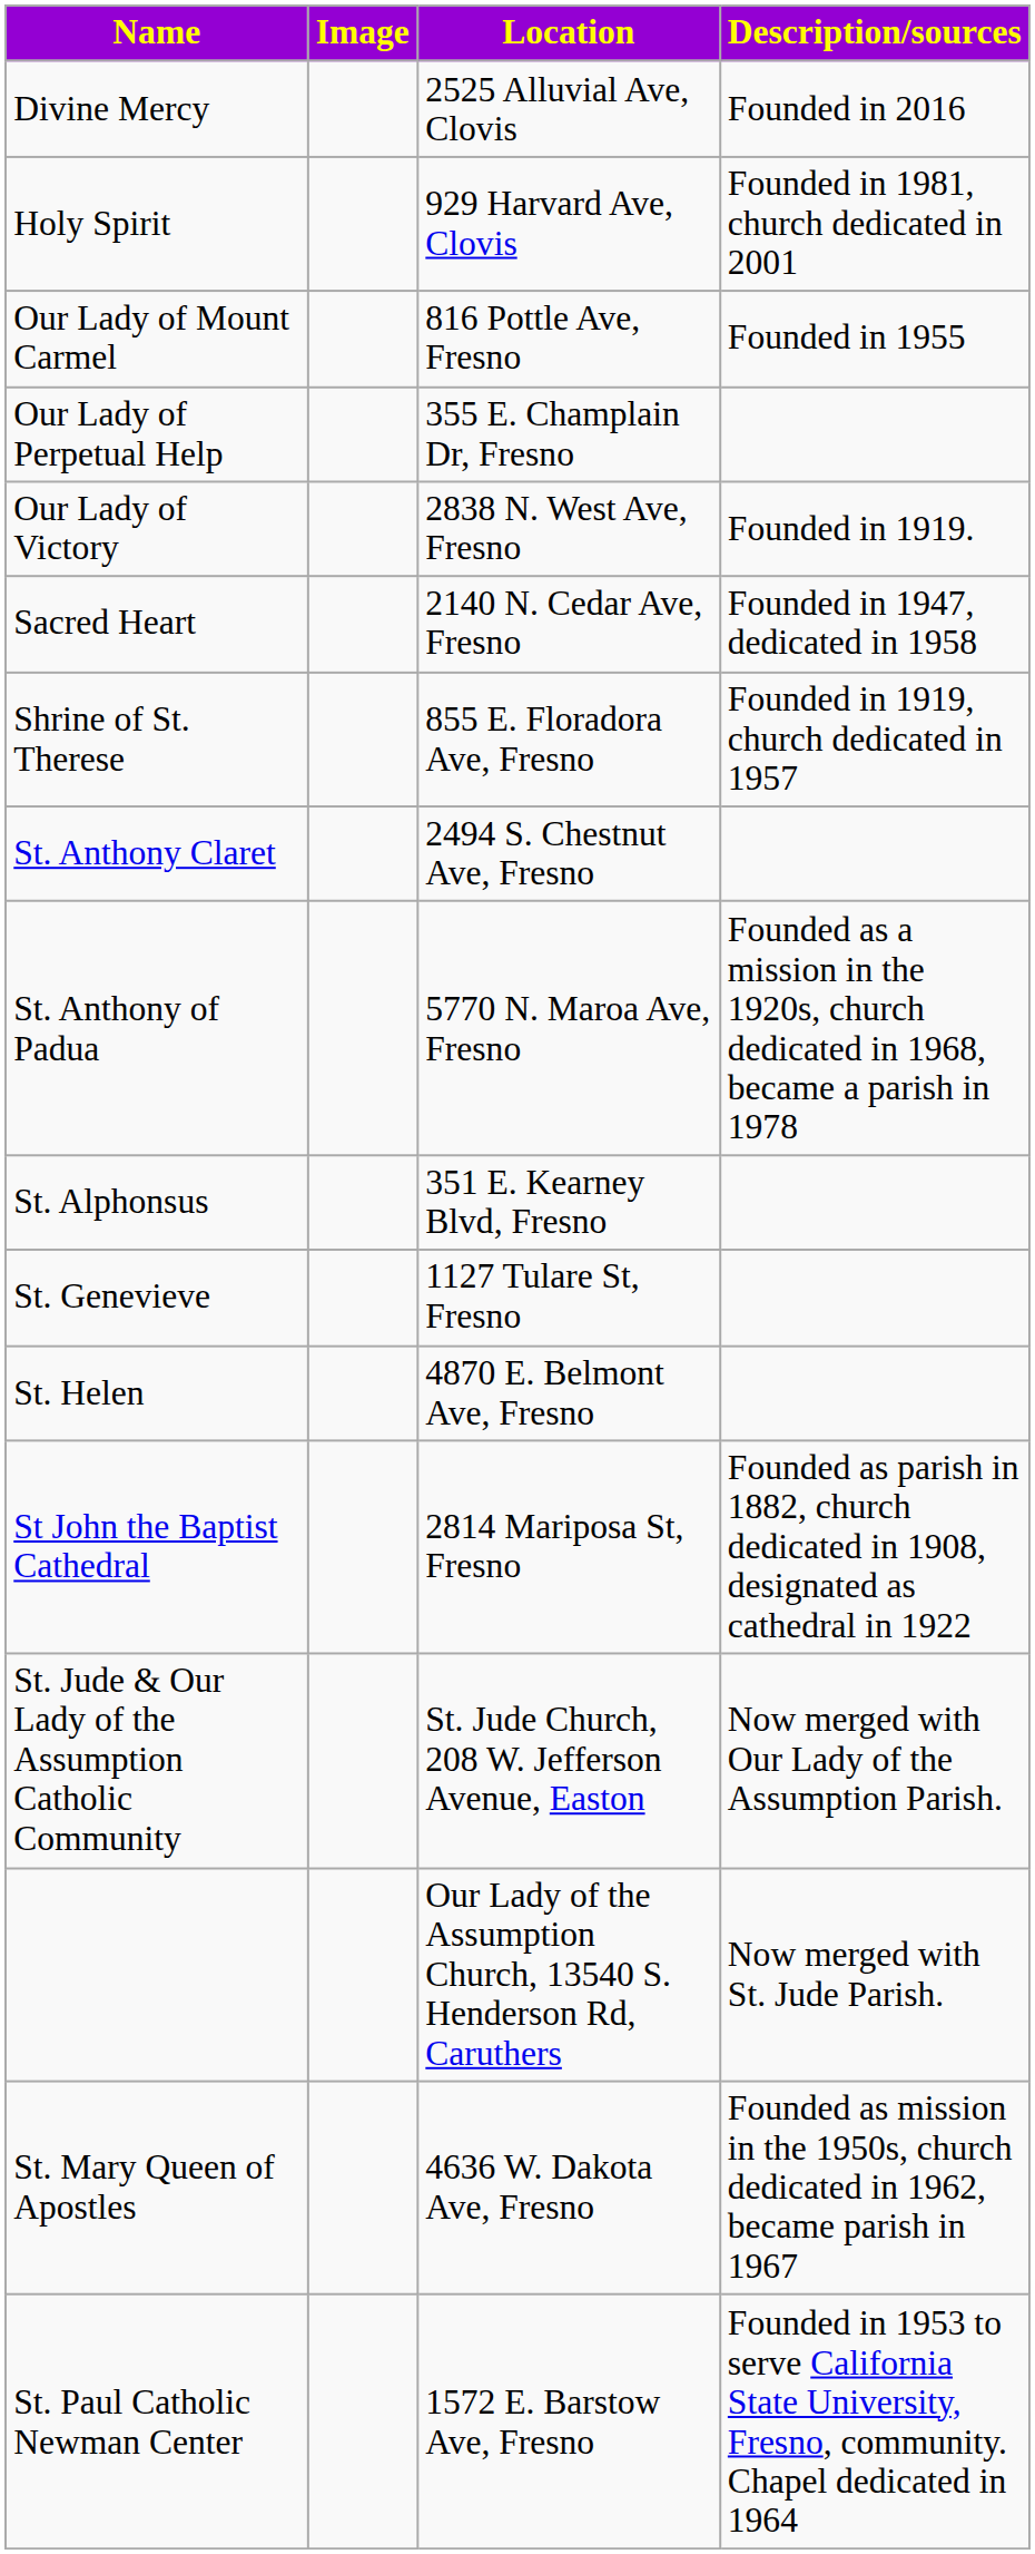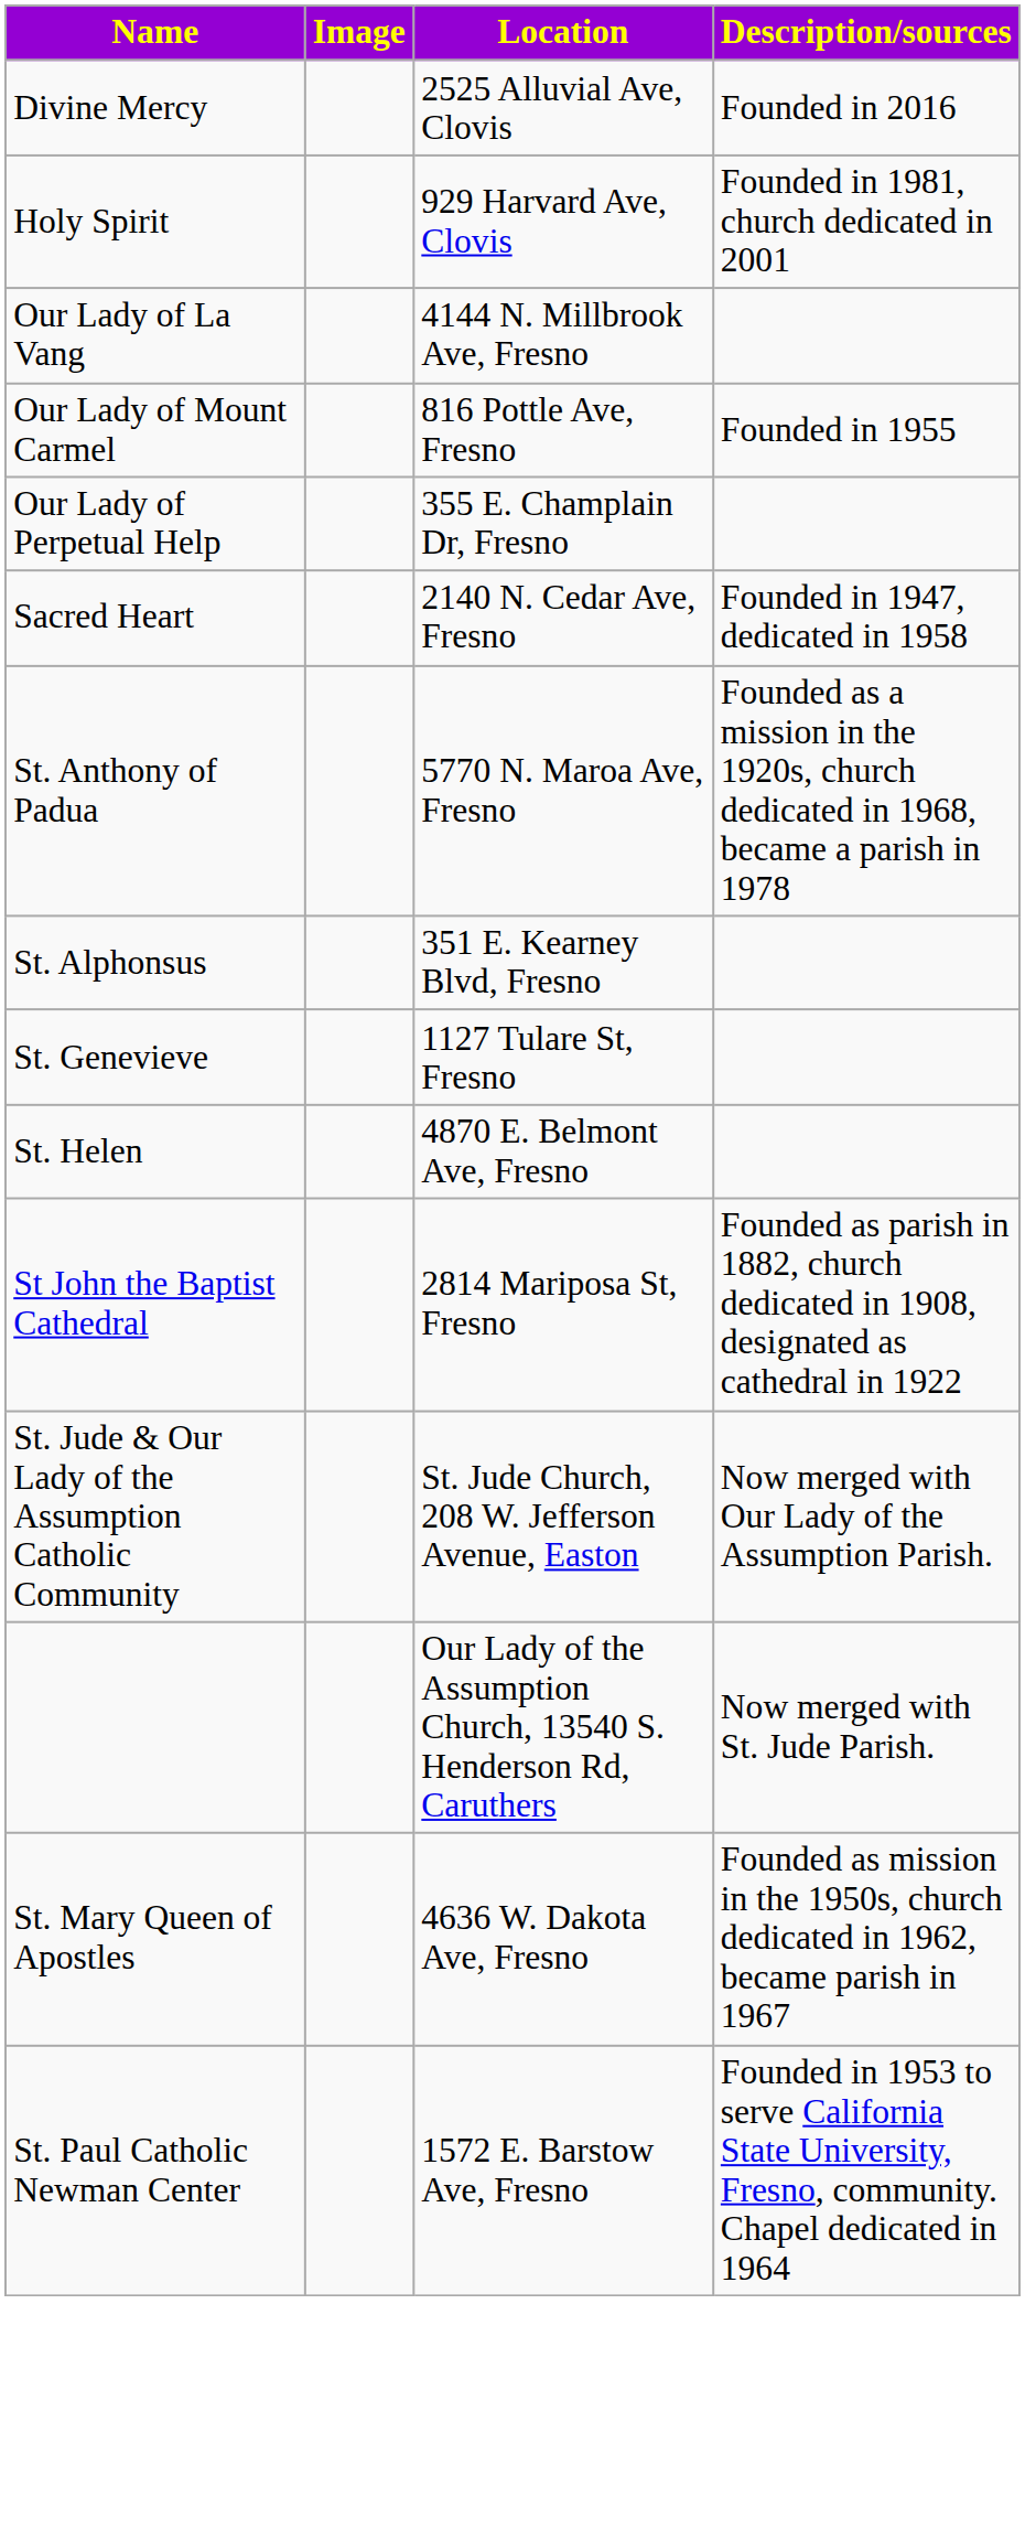 <table class="wikitable sortable" style="width:75%">
 <tr>
 <th style="background:darkviolet; color:yellow;" width="30%"><strong>Name</strong></th>
 <th style="background:darkviolet; color:yellow;" width="10%"><strong>Image</strong></th>
 <th style="background:darkviolet; color:yellow;" width="30%"><strong>Location</strong></th>
 <th style="background:darkviolet; color:yellow;" width="30%"><strong>Description/sources</strong></th>
 </tr>
 <tr>
 <td>Divine Mercy</td>
 <td></td>
 <td>2525 Alluvial Ave, Clovis</td>
 <td>Founded in 2016</td>
 </tr>
 <tr>
 <td>Holy Spirit</td>
 <td></td>
 <td>929 Harvard Ave, <a href='#'>Clovis</a></td>
 <td>Founded in 1981, church dedicated in 2001</td>
 </tr>
 <tr>
+<td>Our Lady of La Vang</td>
+<td></td>
+<td>4144 N. Millbrook Ave, Fresno</td>
+<td></td>
+</tr>
+<tr>
 <td>Our Lady of Mount Carmel</td>
 <td></td>
 <td>816 Pottle Ave, Fresno</td>
 <td>Founded in 1955</td>
 </tr>
 <tr>
 <td>Our Lady of Perpetual Help</td>
 <td></td>
 <td>355 E. Champlain Dr, Fresno</td>
 <td></td>
 </tr>
 <tr>
-<td>Our Lady of Victory</td>
-<td></td>
-<td>2838 N. West Ave, Fresno</td>
-<td>Founded in 1919.</td>
-</tr>
-<tr>
 <td>Sacred Heart</td>
 <td></td>
 <td>2140 N. Cedar Ave, Fresno</td>
 <td>Founded in 1947, dedicated in 1958</td>
-</tr>
-<tr>
-<td>Shrine of St. Therese</td>
-<td></td>
-<td>855 E. Floradora Ave, Fresno</td>
-<td>Founded in 1919, church dedicated in 1957</td>
-</tr>
-<tr>
-<td><a href='#'>St. Anthony Claret</a></td>
-<td></td>
-<td>2494 S. Chestnut Ave, Fresno</td>
-<td></td>
 </tr>
 <tr>
 <td>St. Anthony of Padua</td>
 <td></td>
 <td>5770 N. Maroa Ave, Fresno</td>
 <td>Founded as a mission in the 1920s, church dedicated in 1968, became a parish in 1978</td>
 </tr>
 <tr>
 <td>St. Alphonsus</td>
 <td></td>
 <td>351 E. Kearney Blvd, Fresno</td>
 <td></td>
 </tr>
 <tr>
 <td>St. Genevieve</td>
 <td></td>
 <td>1127 Tulare St, Fresno</td>
 <td></td>
 </tr>
 <tr>
 <td>St. Helen</td>
 <td></td>
 <td>4870 E. Belmont Ave, Fresno</td>
 <td></td>
 </tr>
 <tr>
 <td><a href='#'>St John the Baptist Cathedral</a></td>
 <td></td>
 <td>2814 Mariposa St, Fresno</td>
 <td>Founded as parish in 1882, church dedicated in 1908, designated as cathedral in 1922</td>
 </tr>
 <tr>
 <td>St. Jude & Our Lady of the Assumption Catholic Community</td>
 <td></td>
 <td>St. Jude Church, 208 W. Jefferson Avenue, <a href='#'>Easton</a></td>
 <td>Now merged with Our Lady of the Assumption Parish.</td>
 </tr>
 <tr>
 <td></td>
 <td></td>
 <td>Our Lady of the Assumption Church, 13540 S. Henderson Rd, <a href='#'>Caruthers</a></td>
 <td>Now merged with St. Jude Parish.</td>
 </tr>
 <tr>
 <td>St. Mary Queen of Apostles</td>
 <td></td>
 <td>4636 W. Dakota Ave, Fresno</td>
 <td>Founded as mission in the 1950s, church dedicated in 1962, became parish in 1967</td>
 </tr>
 <tr>
 <td>St. Paul Catholic Newman Center</td>
 <td></td>
 <td>1572 E. Barstow Ave, Fresno</td>
 <td>Founded in 1953 to serve <a href='#'>California State University, Fresno</a>, community. Chapel dedicated in 1964</td>
 </tr>
 </table>
